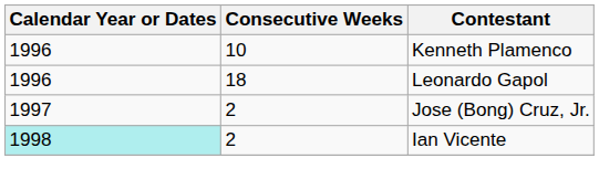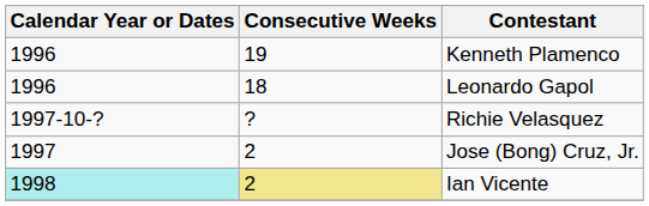 <table class="wikitable">
 <tr>
 <th>Calendar Year or Dates</th>
 <th>Consecutive Weeks</th>
 <th>Contestant</th>
 </tr>
 <tr>
 <td>1996</td>
-<td>10</td>
+<td>19</td>
 <td>Kenneth Plamenco</td>
 </tr>
 <tr>
 <td>1996</td>
 <td>18</td>
 <td>Leonardo Gapol</td>
 </tr>
 <tr>
+<td>1997-10-?</td>
+<td>?</td>
+<td>Richie Velasquez</td>
+</tr>
+<tr>
 <td>1997</td>
 <td>2</td>
 <td>Jose (Bong) Cruz, Jr.</td>
 </tr>
 <tr>
 <td style="background: paleturquoise;">1998</td>
-<td>2</td>
+<td style="background: khaki;">2</td>
 <td>Ian  Vicente</td>
 </tr>
 <tr>
 </tr>
 </table>
